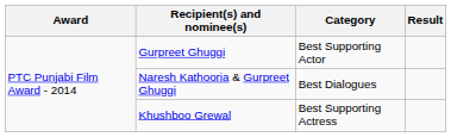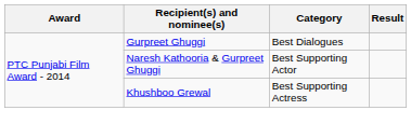 <table class="wikitable">
 <tr>
 <th>Award</th>
 <th>Recipient(s) and nominee(s)</th>
 <th>Category</th>
 <th>Result</th>
 </tr>
 <tr>
 <td rowspan="3"><a href='#'>PTC Punjabi Film Award</a> - 2014</td>
 <td><a href='#'>Gurpreet Ghuggi</a></td>
-<td>Best Supporting Actor</td>
+<td>Best Dialogues</td>
 <td></td>
 </tr>
 <tr>
 <td><a href='#'>Naresh Kathooria</a> & <a href='#'>Gurpreet Ghuggi</a></td>
-<td>Best Dialogues</td>
+<td>Best Supporting Actor</td>
 <td></td>
 </tr>
 <tr>
 <td><a href='#'>Khushboo Grewal</a></td>
 <td>Best Supporting Actress</td>
 <td></td>
 </tr>
 </table>
